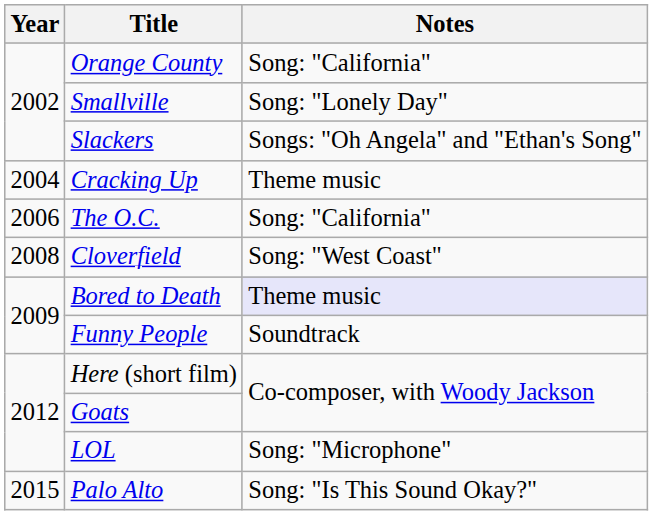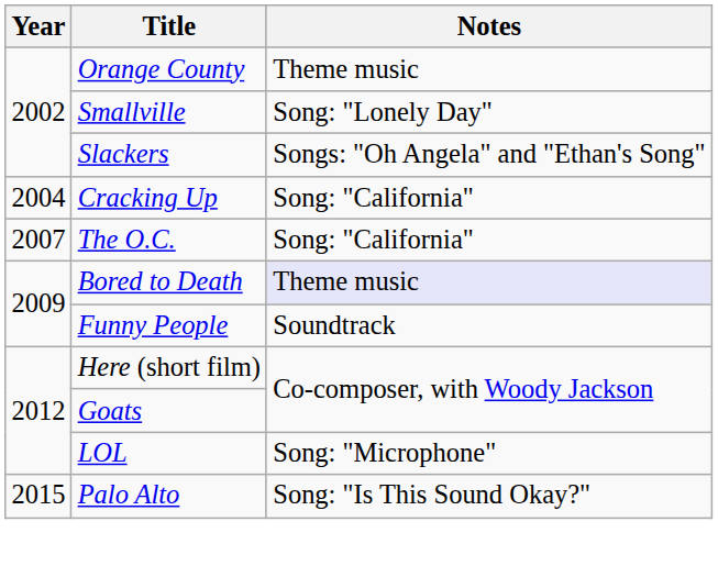 <table class="wikitable sortable">
 <tr>
 <th>Year</th>
 <th>Title</th>
 <th class="unsortable">Notes</th>
 </tr>
 <tr>
 <td rowspan=3>2002</td>
 <td><em><a href='#'>Orange County</a></em></td>
-<td>Song: "California"</td>
+<td>Theme music</td>
 </tr>
 <tr>
 <td><em><a href='#'>Smallville</a></em></td>
 <td>Song: "Lonely Day"</td>
 </tr>
 <tr>
 <td><em><a href='#'>Slackers</a></em></td>
 <td>Songs: "Oh Angela" and "Ethan's Song"</td>
 </tr>
 <tr>
 <td>2004</td>
 <td><em><a href='#'>Cracking Up</a></em></td>
-<td>Theme music</td>
-</tr>
-<tr>
-<td>2006</td>
-<td><em><a href='#'>The O.C.</a></em></td>
 <td>Song: "California"</td>
 </tr>
 <tr>
-<td>2008</td>
-<td><em><a href='#'>Cloverfield</a></em></td>
-<td>Song: "West Coast"</td>
+<td>2007</td>
+<td><em><a href='#'>The O.C.</a></em></td>
+<td>Song: "California"</td>
 </tr>
 <tr>
 <td rowspan=2>2009</td>
 <td><em><a href='#'>Bored to Death</a></em></td>
 <td style="background: lavender;">Theme music</td>
 </tr>
 <tr>
 <td><em><a href='#'>Funny People</a></em></td>
 <td>Soundtrack</td>
 </tr>
 <tr>
 <td rowspan="3">2012</td>
 <td><em>Here</em> (short film)</td>
 <td rowspan="2">Co-composer, with <a href='#'>Woody Jackson</a></td>
 </tr>
 <tr>
 <td><em><a href='#'>Goats</a></em></td>
 </tr>
 <tr>
 <td><em><a href='#'>LOL</a></em></td>
 <td>Song: "Microphone"</td>
 </tr>
 <tr>
 <td>2015</td>
 <td><em><a href='#'>Palo Alto</a></em></td>
 <td>Song: "Is This Sound Okay?"</td>
 </tr>
 </table>
